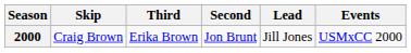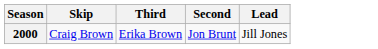 <table class="wikitable">
 <tr>
 <th scope="col">Season</th>
 <th scope="col">Skip</th>
 <th scope="col">Third</th>
 <th scope="col">Second</th>
 <th scope="col">Lead</th>
-<th scope="col">Events</th>
 </tr>
 <tr>
 <th scope="row">2000</th>
 <td><a href='#'>Craig Brown</a></td>
 <td><a href='#'>Erika Brown</a></td>
 <td><a href='#'>Jon Brunt</a></td>
 <td>Jill Jones</td>
-<td><a href='#'>USMxCC</a> 2000 </td>
 </tr>
 </table>
